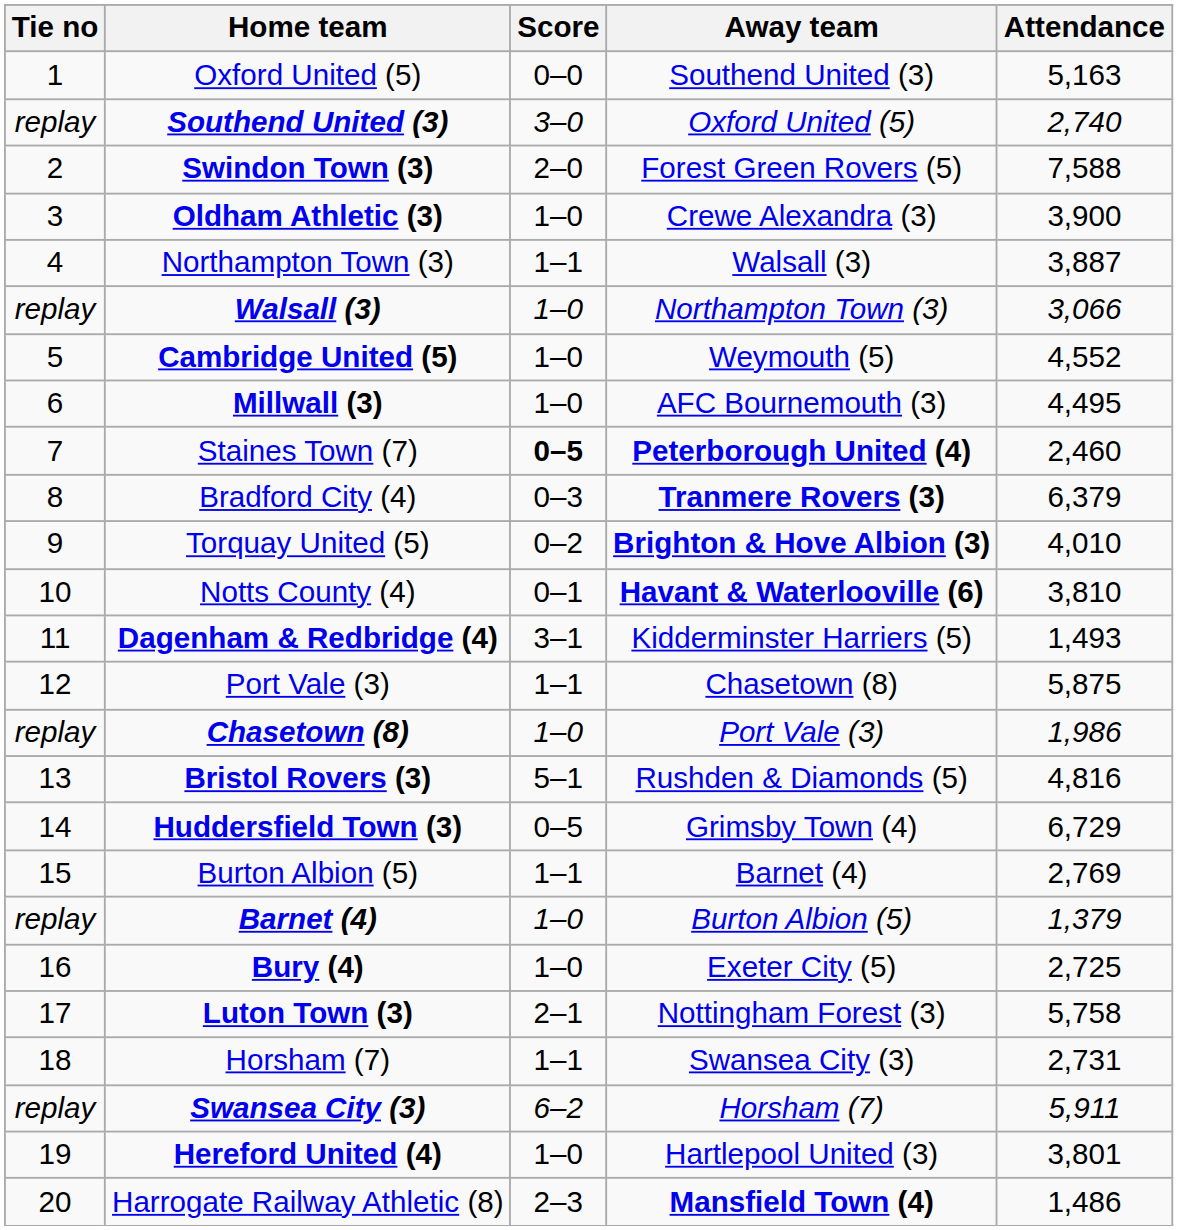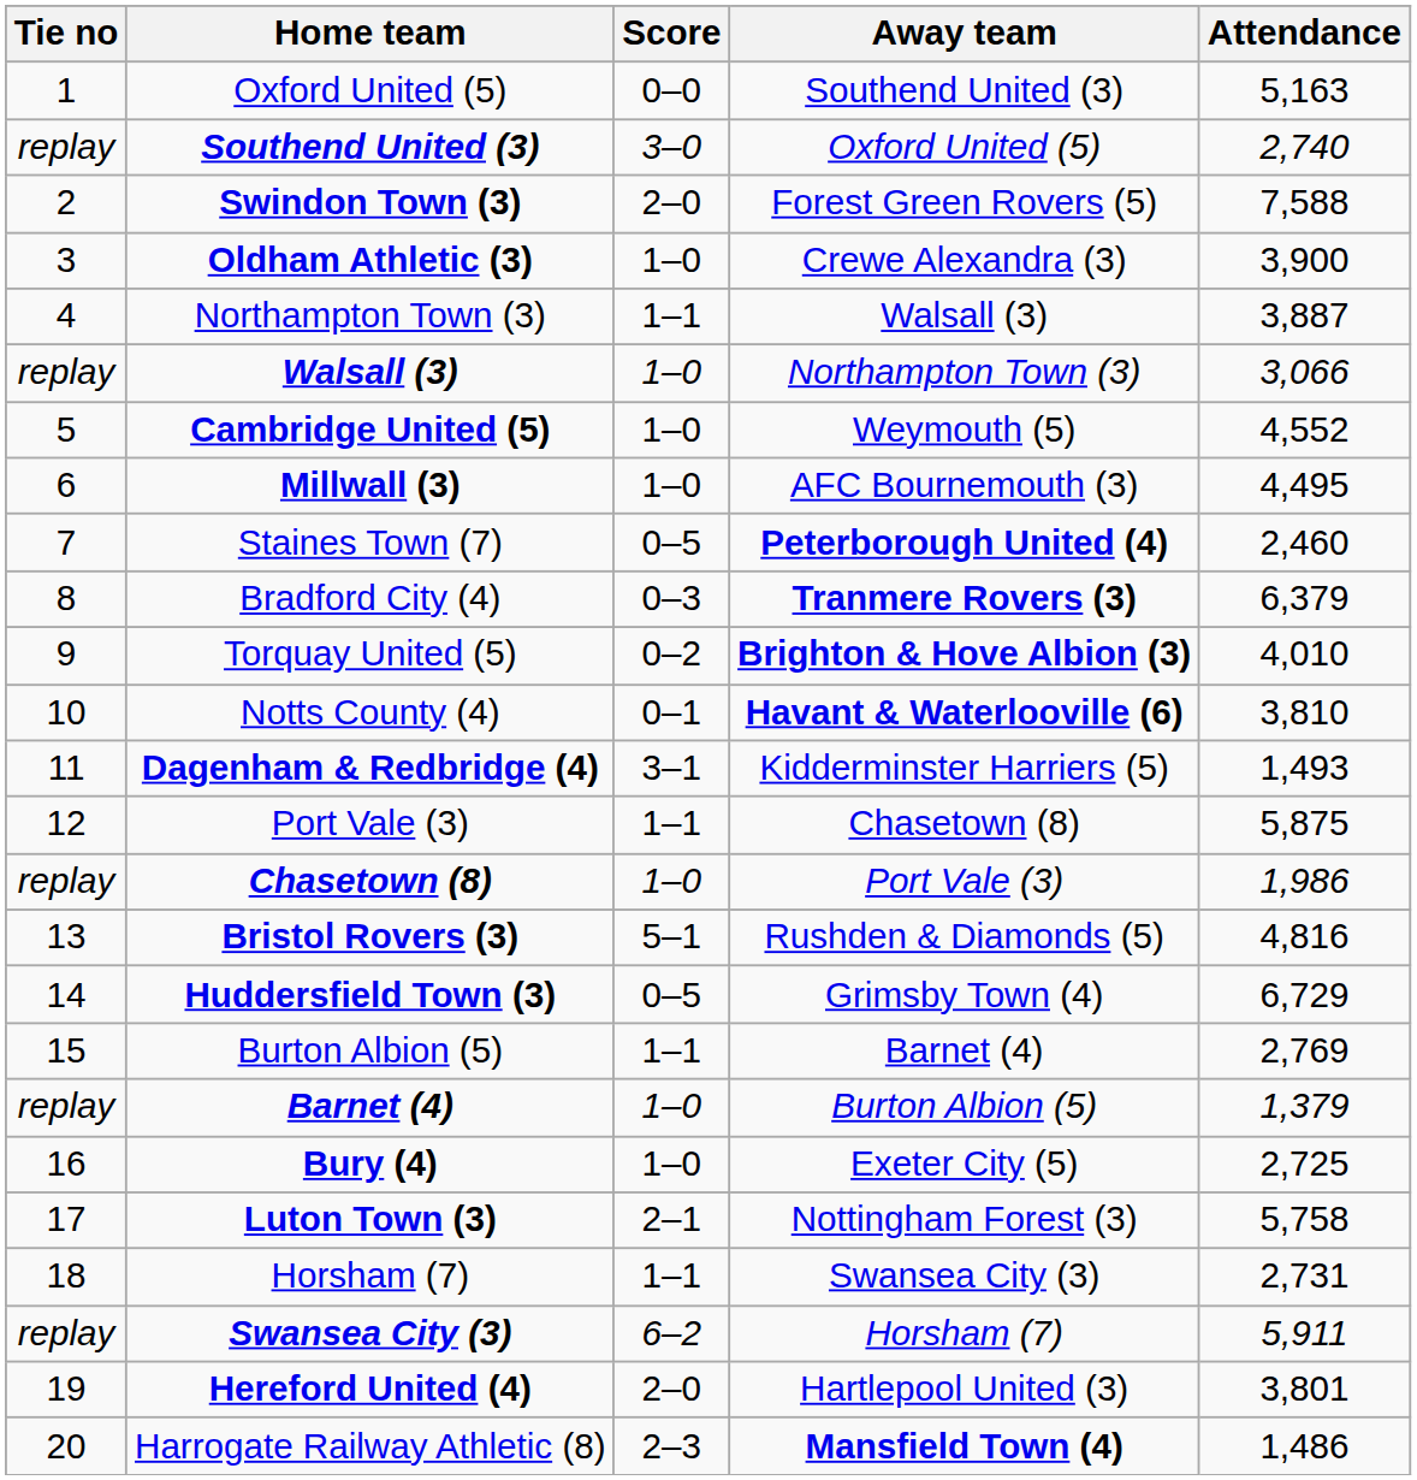 <table class="wikitable" style="text-align: center">
 <tr>
 <th>Tie no</th>
 <th>Home team</th>
 <th>Score</th>
 <th>Away team</th>
 <th>Attendance</th>
 </tr>
 <tr>
 <td>1</td>
 <td><a href='#'>Oxford United</a> (5)</td>
 <td>0–0</td>
 <td><a href='#'>Southend United</a> (3)</td>
 <td>5,163</td>
 </tr>
 <tr>
 <td><em>replay</em></td>
 <td><strong><em><a href='#'>Southend United</a> (3)</em></strong></td>
 <td><em>3–0</em></td>
 <td><em><a href='#'>Oxford United</a> (5)</em></td>
 <td><em>2,740</em></td>
 </tr>
 <tr>
 <td>2</td>
 <td><strong><a href='#'>Swindon Town</a> (3)</strong></td>
 <td>2–0</td>
 <td><a href='#'>Forest Green Rovers</a> (5)</td>
 <td>7,588</td>
 </tr>
 <tr>
 <td>3</td>
 <td><strong><a href='#'>Oldham Athletic</a> (3)</strong></td>
 <td>1–0</td>
 <td><a href='#'>Crewe Alexandra</a> (3)</td>
 <td>3,900</td>
 </tr>
 <tr>
 <td>4</td>
 <td><a href='#'>Northampton Town</a> (3)</td>
 <td>1–1</td>
 <td><a href='#'>Walsall</a> (3)</td>
 <td>3,887</td>
 </tr>
 <tr>
 <td><em>replay</em></td>
 <td><strong><em><a href='#'>Walsall</a> (3)</em></strong></td>
 <td><em>1–0</em></td>
 <td><em><a href='#'>Northampton Town</a> (3)</em></td>
 <td><em>3,066</em></td>
 </tr>
 <tr>
 <td>5</td>
 <td><strong><a href='#'>Cambridge United</a> (5)</strong></td>
 <td>1–0</td>
 <td><a href='#'>Weymouth</a> (5)</td>
 <td>4,552</td>
 </tr>
 <tr>
 <td>6</td>
 <td><strong><a href='#'>Millwall</a> (3)</strong></td>
 <td>1–0</td>
 <td><a href='#'>AFC Bournemouth</a> (3)</td>
 <td>4,495</td>
 </tr>
 <tr>
 <td>7</td>
 <td><a href='#'>Staines Town</a> (7)</td>
-<td><strong>0–5</strong></td>
+<td>0–5</td>
 <td><strong><a href='#'>Peterborough United</a> (4)</strong></td>
 <td>2,460</td>
 </tr>
 <tr>
 <td>8</td>
 <td><a href='#'>Bradford City</a> (4)</td>
 <td>0–3</td>
 <td><strong><a href='#'>Tranmere Rovers</a> (3)</strong></td>
 <td>6,379</td>
 </tr>
 <tr>
 <td>9</td>
 <td><a href='#'>Torquay United</a> (5)</td>
 <td>0–2</td>
 <td><strong><a href='#'>Brighton & Hove Albion</a> (3)</strong></td>
 <td>4,010</td>
 </tr>
 <tr>
 <td>10</td>
 <td><a href='#'>Notts County</a> (4)</td>
 <td>0–1</td>
 <td><strong><a href='#'>Havant & Waterlooville</a> (6)</strong></td>
 <td>3,810</td>
 </tr>
 <tr>
 <td>11</td>
 <td><strong><a href='#'>Dagenham & Redbridge</a> (4)</strong></td>
 <td>3–1</td>
 <td><a href='#'>Kidderminster Harriers</a> (5)</td>
 <td>1,493</td>
 </tr>
 <tr>
 <td>12</td>
 <td><a href='#'>Port Vale</a> (3)</td>
 <td>1–1</td>
 <td><a href='#'>Chasetown</a> (8)</td>
 <td>5,875</td>
 </tr>
 <tr>
 <td><em>replay</em></td>
 <td><strong><em><a href='#'>Chasetown</a> (8)</em></strong></td>
 <td><em>1–0</em></td>
 <td><em><a href='#'>Port Vale</a> (3)</em></td>
 <td><em>1,986</em></td>
 </tr>
 <tr>
 <td>13</td>
 <td><strong><a href='#'>Bristol Rovers</a> (3)</strong></td>
 <td>5–1</td>
 <td><a href='#'>Rushden & Diamonds</a> (5)</td>
 <td>4,816</td>
 </tr>
 <tr>
 <td>14</td>
 <td><strong><a href='#'>Huddersfield Town</a> (3)</strong></td>
 <td>0–5</td>
 <td><a href='#'>Grimsby Town</a> (4)</td>
 <td>6,729</td>
 </tr>
 <tr>
 <td>15</td>
 <td><a href='#'>Burton Albion</a> (5)</td>
 <td>1–1</td>
 <td><a href='#'>Barnet</a> (4)</td>
 <td>2,769</td>
 </tr>
 <tr>
 <td><em>replay</em></td>
 <td><strong><em><a href='#'>Barnet</a> (4)</em></strong></td>
 <td><em>1–0</em></td>
 <td><em><a href='#'>Burton Albion</a> (5)</em></td>
 <td><em>1,379</em></td>
 </tr>
 <tr>
 <td>16</td>
 <td><strong><a href='#'>Bury</a> (4)</strong></td>
 <td>1–0</td>
 <td><a href='#'>Exeter City</a> (5)</td>
 <td>2,725</td>
 </tr>
 <tr>
 <td>17</td>
 <td><strong><a href='#'>Luton Town</a> (3)</strong></td>
 <td>2–1</td>
 <td><a href='#'>Nottingham Forest</a> (3)</td>
 <td>5,758</td>
 </tr>
 <tr>
 <td>18</td>
 <td><a href='#'>Horsham</a> (7)</td>
 <td>1–1</td>
 <td><a href='#'>Swansea City</a> (3)</td>
 <td>2,731</td>
 </tr>
 <tr>
 <td><em>replay</em></td>
 <td><strong><em><a href='#'>Swansea City</a> (3)</em></strong></td>
 <td><em>6–2</em></td>
 <td><em><a href='#'>Horsham</a> (7)</em></td>
 <td><em>5,911</em></td>
 </tr>
 <tr>
 <td>19</td>
 <td><strong><a href='#'>Hereford United</a> (4)</strong></td>
-<td>1–0</td>
+<td>2–0</td>
 <td><a href='#'>Hartlepool United</a> (3)</td>
 <td>3,801</td>
 </tr>
 <tr>
 <td>20</td>
 <td><a href='#'>Harrogate Railway Athletic</a> (8)</td>
 <td>2–3</td>
 <td><strong><a href='#'>Mansfield Town</a> (4)</strong></td>
 <td>1,486</td>
 </tr>
 </table>
